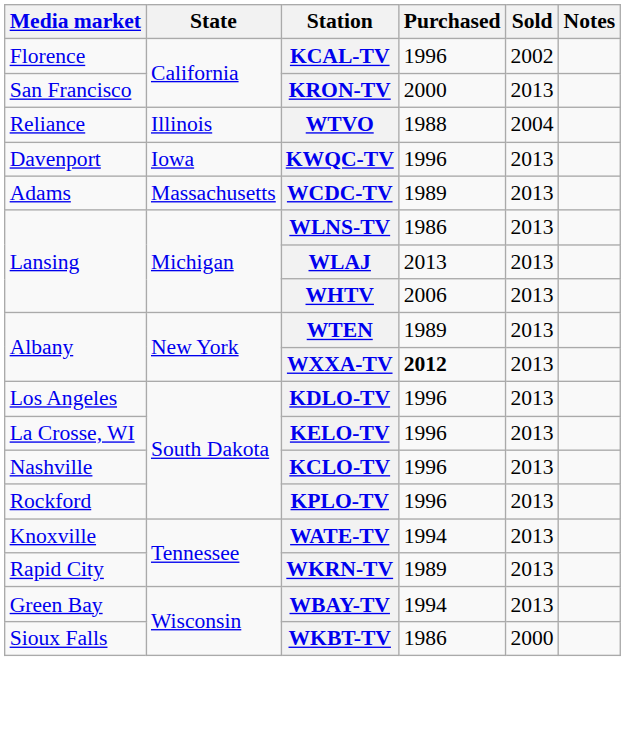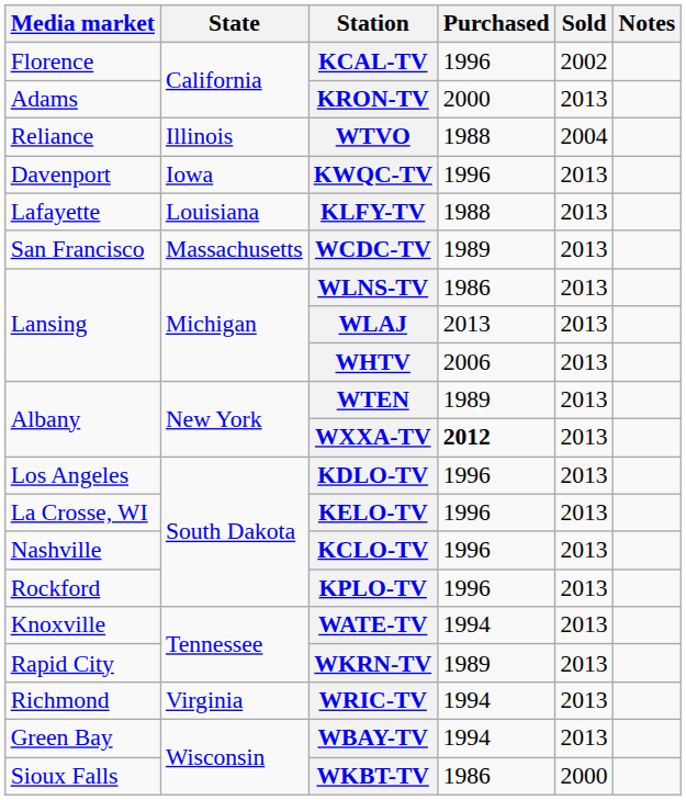 <table class="wikitable sortable">
 <tr>
 <th scope="col"><a href='#'>Media market</a></th>
 <th scope="col">State</th>
 <th scope="col">Station</th>
 <th scope="col">Purchased</th>
 <th scope="col">Sold</th>
 <th scope="col" class="unsortable">Notes</th>
 </tr>
 <tr>
 <td><a href='#'>Florence</a></td>
 <td rowspan="2"><a href='#'>California</a></td>
 <th scope="row"><a href='#'>KCAL-TV</a></th>
 <td>1996</td>
 <td>2002</td>
 <td></td>
 </tr>
 <tr>
-<td><a href='#'>San Francisco</a></td>
+<td><a href='#'>Adams</a></td>
 <th scope="row"><a href='#'>KRON-TV</a></th>
 <td>2000</td>
 <td>2013</td>
 <td></td>
 </tr>
 <tr>
 <td><a href='#'>Reliance</a></td>
 <td><a href='#'>Illinois</a></td>
 <th scope="row"><a href='#'>WTVO</a></th>
 <td>1988</td>
 <td>2004</td>
 <td></td>
 </tr>
 <tr>
 <td><a href='#'>Davenport</a></td>
 <td><a href='#'>Iowa</a></td>
 <th scope="row"><a href='#'>KWQC-TV</a></th>
 <td>1996</td>
 <td>2013</td>
 <td></td>
 </tr>
 <tr>
-<td><a href='#'>Adams</a></td>
+<td><a href='#'>Lafayette</a></td>
+<td><a href='#'>Louisiana</a></td>
+<th scope="row"><a href='#'>KLFY-TV</a></th>
+<td>1988</td>
+<td>2013</td>
+<td></td>
+</tr>
+<tr>
+<td><a href='#'>San Francisco</a></td>
 <td><a href='#'>Massachusetts</a></td>
 <th scope="row"><a href='#'>WCDC-TV</a></th>
 <td>1989</td>
 <td>2013</td>
 <td></td>
 </tr>
 <tr>
 <td rowspan="3"><a href='#'>Lansing</a></td>
 <td rowspan="3"><a href='#'>Michigan</a></td>
 <th scope="row"><a href='#'>WLNS-TV</a></th>
 <td>1986</td>
 <td>2013</td>
 <td></td>
 </tr>
 <tr>
 <th scope="row"><a href='#'>WLAJ</a></th>
 <td>2013</td>
 <td>2013</td>
 <td></td>
 </tr>
 <tr>
 <th scope="row"><a href='#'>WHTV</a></th>
 <td>2006</td>
 <td>2013</td>
 <td></td>
 </tr>
 <tr>
 <td rowspan="2"><a href='#'>Albany</a></td>
 <td rowspan="2"><a href='#'>New York</a></td>
 <th scope="row"><a href='#'>WTEN</a></th>
 <td>1989</td>
 <td>2013</td>
 <td></td>
 </tr>
 <tr>
 <th scope="row"><a href='#'>WXXA-TV</a></th>
 <td><strong>2012</strong></td>
 <td>2013</td>
 <td></td>
 </tr>
 <tr>
 <td><a href='#'>Los Angeles</a></td>
 <td rowspan="4"><a href='#'>South Dakota</a></td>
 <th scope="row"><a href='#'>KDLO-TV</a></th>
 <td>1996</td>
 <td>2013</td>
 <td></td>
 </tr>
 <tr>
 <td><a href='#'>La Crosse, WI</a></td>
 <th scope="row"><a href='#'>KELO-TV</a></th>
 <td>1996</td>
 <td>2013</td>
 <td></td>
 </tr>
 <tr>
 <td><a href='#'>Nashville</a></td>
 <th scope="row"><a href='#'>KCLO-TV</a></th>
 <td>1996</td>
 <td>2013</td>
 <td></td>
 </tr>
 <tr>
 <td><a href='#'>Rockford</a></td>
 <th scope="row"><a href='#'>KPLO-TV</a></th>
 <td>1996</td>
 <td>2013</td>
 <td></td>
 </tr>
 <tr>
 <td><a href='#'>Knoxville</a></td>
 <td rowspan="2"><a href='#'>Tennessee</a></td>
 <th scope="row"><a href='#'>WATE-TV</a></th>
 <td>1994</td>
 <td>2013</td>
 <td></td>
 </tr>
 <tr>
 <td><a href='#'>Rapid City</a></td>
 <th scope="row"><a href='#'>WKRN-TV</a></th>
 <td>1989</td>
 <td>2013</td>
 <td></td>
 </tr>
 <tr>
+<td><a href='#'>Richmond</a></td>
+<td><a href='#'>Virginia</a></td>
+<th scope="row"><a href='#'>WRIC-TV</a></th>
+<td>1994</td>
+<td>2013</td>
+<td></td>
+</tr>
+<tr>
 <td><a href='#'>Green Bay</a></td>
 <td rowspan="2"><a href='#'>Wisconsin</a></td>
 <th scope="row"><a href='#'>WBAY-TV</a></th>
 <td>1994</td>
 <td>2013</td>
 <td></td>
 </tr>
 <tr>
 <td><a href='#'>Sioux Falls</a></td>
 <th scope="row"><a href='#'>WKBT-TV</a></th>
 <td>1986</td>
 <td>2000</td>
 <td></td>
 </tr>
 </table>
